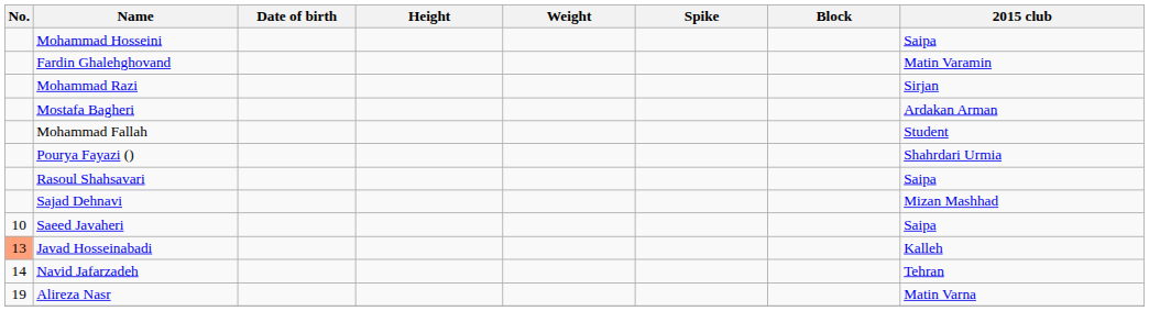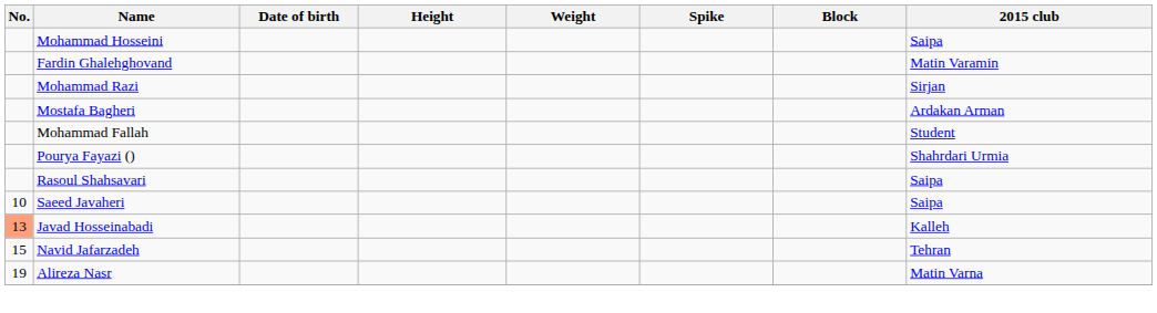 <table class="wikitable sortable" style="font-size:100%; text-align:center;">
 <tr>
 <th>No.</th>
 <th style="width:14em">Name</th>
 <th style="width:8em">Date of birth</th>
 <th style="width:10em">Height</th>
 <th style="width:9em">Weight</th>
 <th style="width:9em">Spike</th>
 <th style="width:9em">Block</th>
 <th style="width:17em">2015 club</th>
 </tr>
 <tr>
 <td></td>
 <td align=left><a href='#'>Mohammad Hosseini</a></td>
 <td align=right></td>
 <td></td>
 <td></td>
 <td></td>
 <td></td>
 <td align=left> <a href='#'>Saipa</a></td>
 </tr>
 <tr>
 <td></td>
 <td align=left><a href='#'>Fardin Ghalehghovand</a></td>
 <td align=right></td>
 <td></td>
 <td></td>
 <td></td>
 <td></td>
 <td align=left> <a href='#'>Matin Varamin</a></td>
 </tr>
 <tr>
 <td></td>
 <td align=left><a href='#'>Mohammad Razi</a></td>
 <td align=right></td>
 <td></td>
 <td></td>
 <td></td>
 <td></td>
 <td align=left> <a href='#'>Sirjan</a></td>
 </tr>
 <tr>
 <td></td>
 <td align=left><a href='#'>Mostafa Bagheri</a></td>
 <td align=right></td>
 <td></td>
 <td></td>
 <td></td>
 <td></td>
 <td align=left> <a href='#'>Ardakan Arman</a></td>
 </tr>
 <tr>
 <td></td>
 <td align=left>Mohammad Fallah</td>
 <td align=right></td>
 <td></td>
 <td></td>
 <td></td>
 <td></td>
 <td align=left> <a href='#'>Student</a></td>
 </tr>
 <tr>
 <td></td>
 <td align=left><a href='#'>Pourya Fayazi</a> ()</td>
 <td align=right></td>
 <td></td>
 <td></td>
 <td></td>
 <td></td>
 <td align=left> <a href='#'>Shahrdari Urmia</a></td>
 </tr>
 <tr>
 <td></td>
 <td align=left><a href='#'>Rasoul Shahsavari</a></td>
 <td align=right></td>
 <td></td>
 <td></td>
 <td></td>
 <td></td>
 <td align=left> <a href='#'>Saipa</a></td>
 </tr>
 <tr>
-<td></td>
-<td align=left><a href='#'>Sajad Dehnavi</a></td>
-<td align=right></td>
-<td></td>
-<td></td>
-<td></td>
-<td></td>
-<td align=left> <a href='#'>Mizan Mashhad</a></td>
-</tr>
-<tr>
 <td>10</td>
 <td align=left><a href='#'>Saeed Javaheri</a></td>
 <td align=right></td>
 <td></td>
 <td></td>
 <td></td>
 <td></td>
 <td align=left> <a href='#'>Saipa</a></td>
 </tr>
 <tr>
 <td style="background: lightsalmon;">13</td>
 <td align=left><a href='#'>Javad Hosseinabadi</a></td>
 <td align=right></td>
 <td></td>
 <td></td>
 <td></td>
 <td></td>
 <td align=left> <a href='#'>Kalleh</a></td>
 </tr>
 <tr>
-<td>14</td>
+<td>15</td>
 <td align=left><a href='#'>Navid Jafarzadeh</a></td>
 <td align=right></td>
 <td></td>
 <td></td>
 <td></td>
 <td></td>
 <td align=left> <a href='#'>Tehran</a></td>
 </tr>
 <tr>
 <td>19</td>
 <td align=left><a href='#'>Alireza Nasr</a></td>
 <td align=right></td>
 <td></td>
 <td></td>
 <td></td>
 <td></td>
 <td align=left> <a href='#'>Matin Varna</a></td>
 </tr>
 <tr>
 </tr>
 </table>
